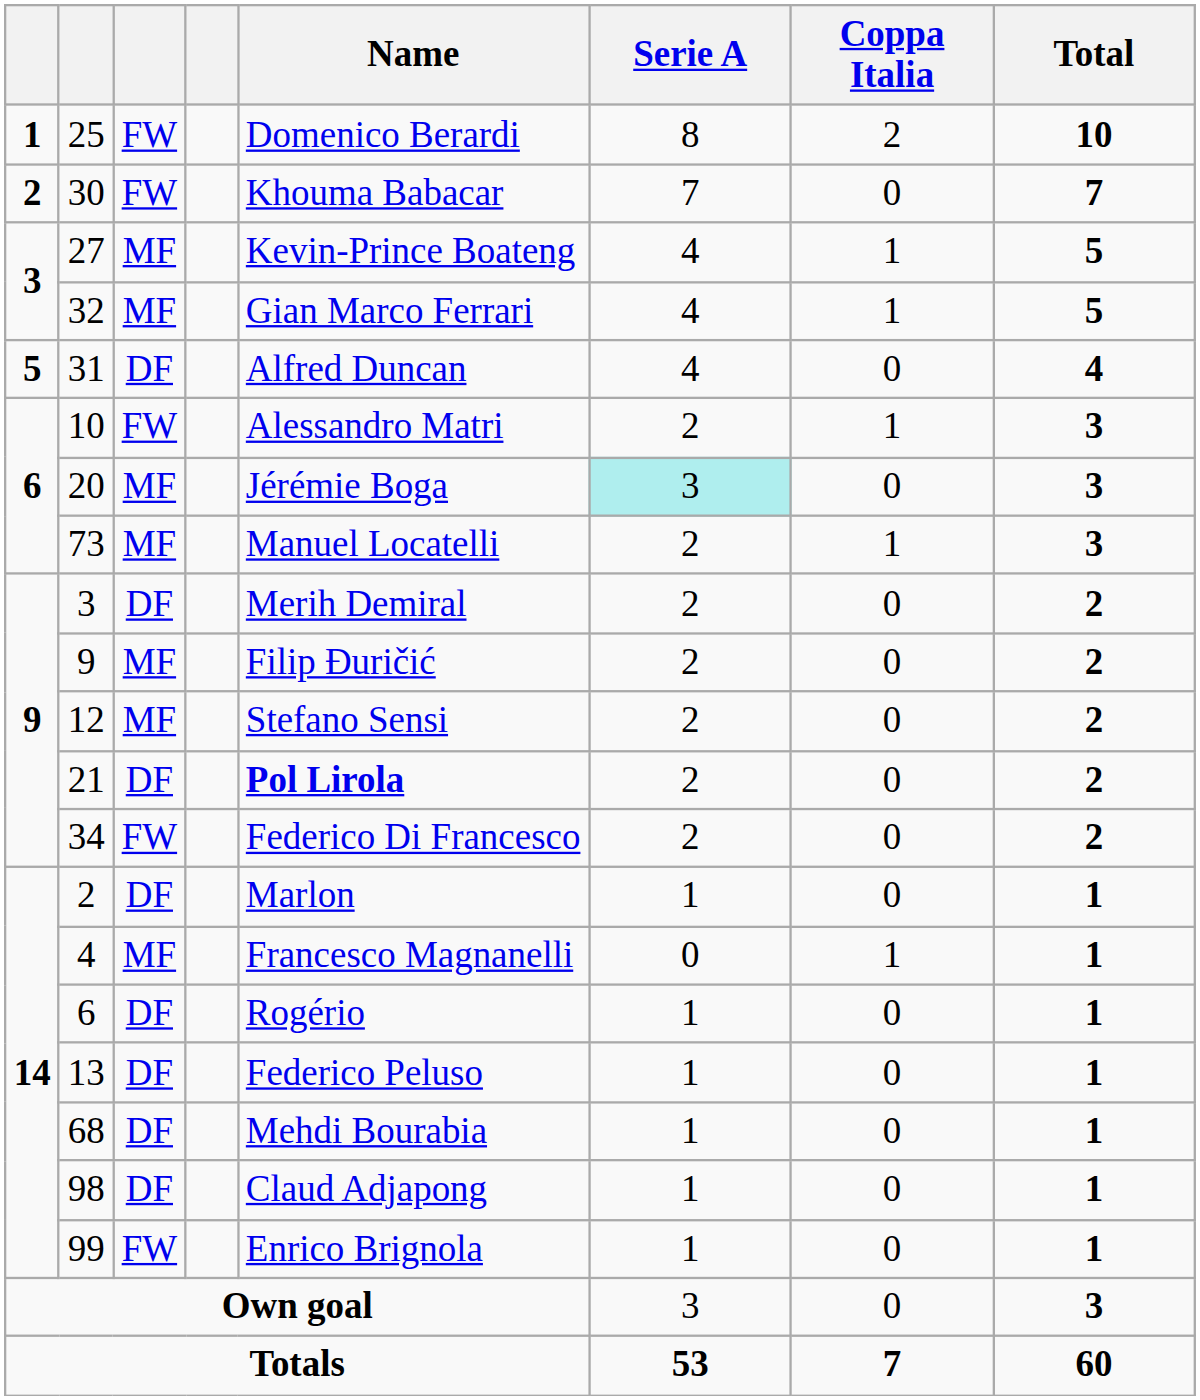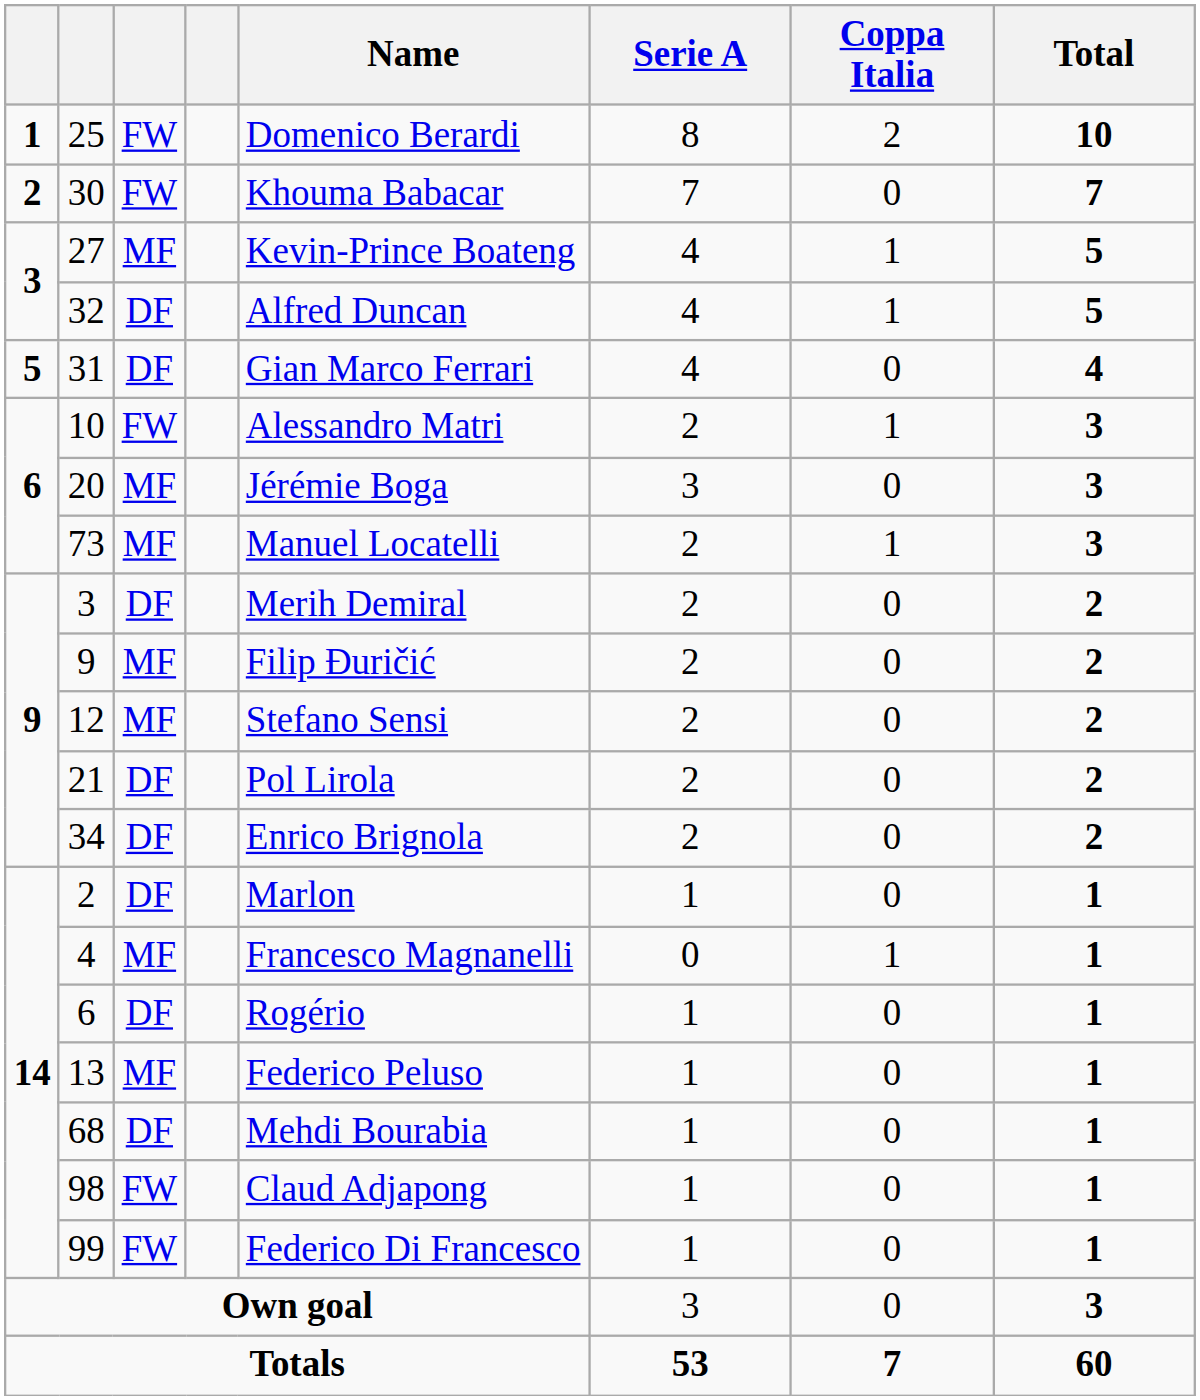 <table class="wikitable" style="text-align:center">
 <tr>
 <th width=15></th>
 <th width=15></th>
 <th width=15></th>
 <th width=15></th>
 <th width=145>Name</th>
 <th width=80><strong><a href='#'>Serie A</a></strong></th>
 <th width=80><strong><a href='#'>Coppa Italia</a></strong></th>
 <th width=80>Total</th>
 </tr>
 <tr>
 <td><strong>1</strong></td>
 <td>25</td>
 <td><a href='#'>FW</a></td>
 <td></td>
 <td align=left><a href='#'>Domenico Berardi</a></td>
 <td>8</td>
 <td>2</td>
 <td><strong>10</strong></td>
 </tr>
 <tr>
 <td><strong>2</strong></td>
 <td>30</td>
 <td><a href='#'>FW</a></td>
 <td></td>
 <td align=left><a href='#'>Khouma Babacar</a></td>
 <td>7</td>
 <td>0</td>
 <td><strong>7</strong></td>
 </tr>
 <tr>
 <td rowspan=2><strong>3</strong></td>
 <td>27</td>
 <td><a href='#'>MF</a></td>
 <td></td>
 <td align=left><a href='#'>Kevin-Prince Boateng</a></td>
 <td>4</td>
 <td>1</td>
 <td><strong>5</strong></td>
 </tr>
 <tr>
 <td>32</td>
-<td><a href='#'>MF</a></td>
+<td><a href='#'>DF</a></td>
 <td></td>
-<td align=left><a href='#'>Gian Marco Ferrari</a></td>
+<td align=left><a href='#'>Alfred Duncan</a></td>
 <td>4</td>
 <td>1</td>
 <td><strong>5</strong></td>
 </tr>
 <tr>
 <td><strong>5</strong></td>
 <td>31</td>
 <td><a href='#'>DF</a></td>
 <td></td>
-<td align=left><a href='#'>Alfred Duncan</a></td>
+<td align=left><a href='#'>Gian Marco Ferrari</a></td>
 <td>4</td>
 <td>0</td>
 <td><strong>4</strong></td>
 </tr>
 <tr>
 <td rowspan=3><strong>6</strong></td>
 <td>10</td>
 <td><a href='#'>FW</a></td>
 <td></td>
 <td align=left><a href='#'>Alessandro Matri</a></td>
 <td>2</td>
 <td>1</td>
 <td><strong>3</strong></td>
 </tr>
 <tr>
 <td>20</td>
 <td><a href='#'>MF</a></td>
 <td></td>
 <td align=left><a href='#'>Jérémie Boga</a></td>
-<td style="background: paleturquoise;">3</td>
+<td>3</td>
 <td>0</td>
 <td><strong>3</strong></td>
 </tr>
 <tr>
 <td>73</td>
 <td><a href='#'>MF</a></td>
 <td></td>
 <td align=left><a href='#'>Manuel Locatelli</a></td>
 <td>2</td>
 <td>1</td>
 <td><strong>3</strong></td>
 </tr>
 <tr>
 <td rowspan=5><strong>9</strong></td>
 <td>3</td>
 <td><a href='#'>DF</a></td>
 <td></td>
 <td align=left><a href='#'>Merih Demiral</a></td>
 <td>2</td>
 <td>0</td>
 <td><strong>2</strong></td>
 </tr>
 <tr>
 <td>9</td>
 <td><a href='#'>MF</a></td>
 <td></td>
 <td align=left><a href='#'>Filip Đuričić</a></td>
 <td>2</td>
 <td>0</td>
 <td><strong>2</strong></td>
 </tr>
 <tr>
 <td>12</td>
 <td><a href='#'>MF</a></td>
 <td></td>
 <td align=left><a href='#'>Stefano Sensi</a></td>
 <td>2</td>
 <td>0</td>
 <td><strong>2</strong></td>
 </tr>
 <tr>
 <td>21</td>
 <td><a href='#'>DF</a></td>
 <td></td>
-<td align=left><strong><a href='#'>Pol Lirola</a></strong></td>
+<td align=left><a href='#'>Pol Lirola</a></td>
 <td>2</td>
 <td>0</td>
 <td><strong>2</strong></td>
 </tr>
 <tr>
 <td>34</td>
-<td><a href='#'>FW</a></td>
+<td><a href='#'>DF</a></td>
 <td></td>
-<td align=left><a href='#'>Federico Di Francesco</a></td>
+<td align=left><a href='#'>Enrico Brignola</a></td>
 <td>2</td>
 <td>0</td>
 <td><strong>2</strong></td>
 </tr>
 <tr>
 <td rowspan=7><strong>14</strong></td>
 <td>2</td>
 <td><a href='#'>DF</a></td>
 <td></td>
 <td align=left><a href='#'>Marlon</a></td>
 <td>1</td>
 <td>0</td>
 <td><strong>1</strong></td>
 </tr>
 <tr>
 <td>4</td>
 <td><a href='#'>MF</a></td>
 <td></td>
 <td align=left><a href='#'>Francesco Magnanelli</a></td>
 <td>0</td>
 <td>1</td>
 <td><strong>1</strong></td>
 </tr>
 <tr>
 <td>6</td>
 <td><a href='#'>DF</a></td>
 <td></td>
 <td align=left><a href='#'>Rogério</a></td>
 <td>1</td>
 <td>0</td>
 <td><strong>1</strong></td>
 </tr>
 <tr>
 <td>13</td>
-<td><a href='#'>DF</a></td>
+<td><a href='#'>MF</a></td>
 <td></td>
 <td align=left><a href='#'>Federico Peluso</a></td>
 <td>1</td>
 <td>0</td>
 <td><strong>1</strong></td>
 </tr>
 <tr>
 <td>68</td>
 <td><a href='#'>DF</a></td>
 <td></td>
 <td align=left><a href='#'>Mehdi Bourabia</a></td>
 <td>1</td>
 <td>0</td>
 <td><strong>1</strong></td>
 </tr>
 <tr>
 <td>98</td>
-<td><a href='#'>DF</a></td>
+<td><a href='#'>FW</a></td>
 <td></td>
 <td align=left><a href='#'>Claud Adjapong</a></td>
 <td>1</td>
 <td>0</td>
 <td><strong>1</strong></td>
 </tr>
 <tr>
 <td>99</td>
 <td><a href='#'>FW</a></td>
 <td></td>
-<td align=left><a href='#'>Enrico Brignola</a></td>
+<td align=left><a href='#'>Federico Di Francesco</a></td>
 <td>1</td>
 <td>0</td>
 <td><strong>1</strong></td>
 </tr>
 <tr>
 <td colspan=5><strong>Own goal</strong></td>
 <td>3</td>
 <td>0</td>
 <td><strong>3</strong></td>
 </tr>
 <tr>
 <td colspan=5><strong>Totals</strong></td>
 <td><strong>53</strong></td>
 <td><strong>7</strong></td>
 <td><strong>60</strong></td>
 </tr>
 </table>
